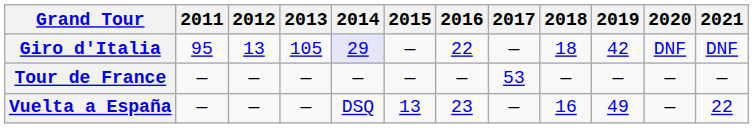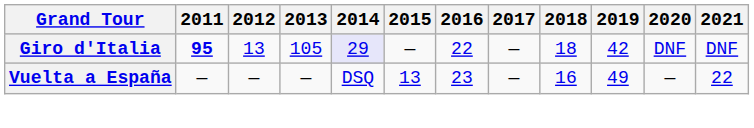 <table class="wikitable plainrowheaders">
 <tr>
 <th scope="col"><a href='#'>Grand Tour</a></th>
 <th scope="col">2011</th>
 <th scope="col">2012</th>
 <th scope="col">2013</th>
 <th scope="col">2014</th>
 <th scope="col">2015</th>
 <th scope="col">2016</th>
 <th scope="col">2017</th>
 <th scope="col">2018</th>
 <th scope="col">2019</th>
 <th scope="col">2020</th>
 <th scope="col">2021</th>
 </tr>
 <tr style="text-align:center;">
 <th scope="row"> <a href='#'>Giro d'Italia</a></th>
-<td><a href='#'>95</a></td>
+<td><strong><a href='#'>95</a></strong></td>
 <td><a href='#'>13</a></td>
 <td><a href='#'>105</a></td>
 <td style="background: lavender;"><a href='#'>29</a></td>
 <td>—</td>
 <td><a href='#'>22</a></td>
 <td>—</td>
 <td><a href='#'>18</a></td>
 <td><a href='#'>42</a></td>
 <td><a href='#'>DNF</a></td>
 <td><a href='#'>DNF</a></td>
-</tr>
-<tr style="text-align:center;">
-<th scope="row"> <a href='#'>Tour de France</a></th>
-<td>—</td>
-<td>—</td>
-<td>—</td>
-<td>—</td>
-<td>—</td>
-<td>—</td>
-<td><a href='#'>53</a></td>
-<td>—</td>
-<td>—</td>
-<td>—</td>
-<td>—</td>
 </tr>
 <tr style="text-align:center;">
 <th scope="row"> <a href='#'>Vuelta a España</a></th>
 <td>—</td>
 <td>—</td>
 <td>—</td>
 <td><a href='#'>DSQ</a></td>
 <td><a href='#'>13</a></td>
 <td><a href='#'>23</a></td>
 <td>—</td>
 <td><a href='#'>16</a></td>
 <td><a href='#'>49</a></td>
 <td>—</td>
 <td><a href='#'>22</a></td>
 </tr>
 </table>
